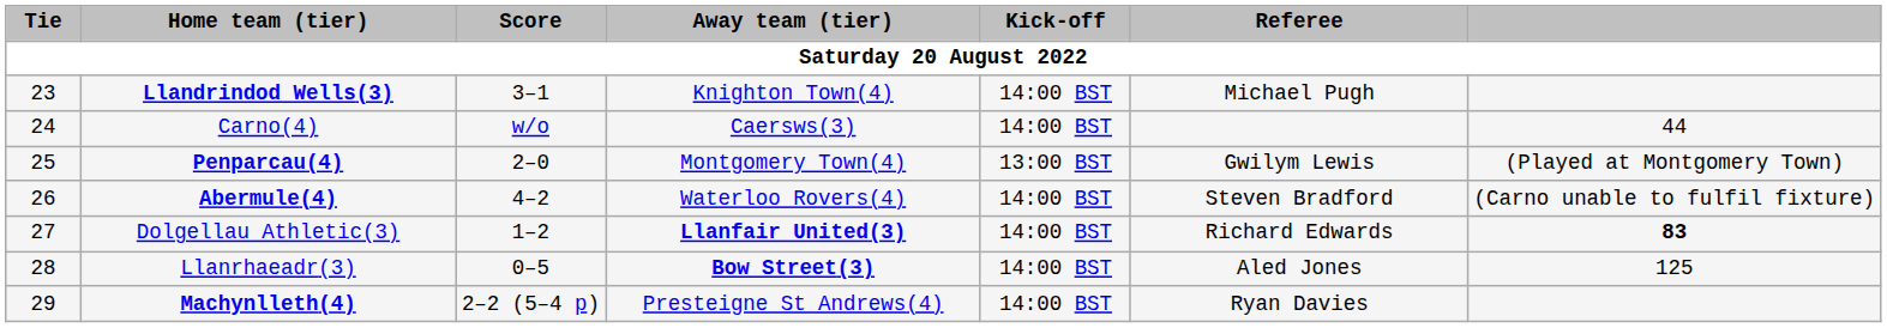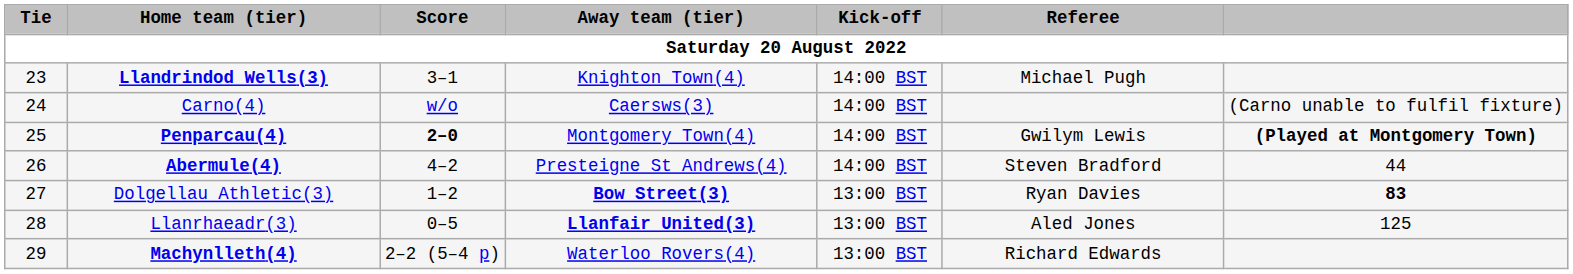 <table class="wikitable" style="width: 1050px; background:WhiteSmoke; text-align:center; font-size:90%">
 <tr>
 <td scope=col style="width:  4.00%; background:silver;"><strong>Tie</strong></td>
 <td scope=col style="width: 20.00%; background:silver;"><strong>Home team (tier)</strong></td>
 <td scope=col style="width: 8.00%; background:silver;"><strong>Score</strong></td>
 <td scope=col style="width: 20.00%; background:silver;"><strong>Away team (tier)</strong></td>
 <td scope=col style="width: 8.00%; background:silver;"><strong>Kick-off</strong></td>
 <td scope=col style="width: 18.00%; background:silver;"><strong>Referee</strong></td>
 <td scope=col style="width:  22.00%; background:silver;"><strong></strong></td>
 </tr>
 <tr>
 <td colspan=7 style= background:White><strong>Saturday 20 August 2022</strong></td>
 </tr>
 <tr>
 <td>23</td>
 <td><strong><a href='#'>Llandrindod Wells</a><a href='#'>(3)</a></strong></td>
 <td>3–1</td>
 <td><a href='#'>Knighton Town</a><a href='#'>(4)</a></td>
 <td>14:00 <a href='#'>BST</a></td>
 <td>Michael Pugh</td>
 <td></td>
 </tr>
 <tr>
 <td>24</td>
 <td><a href='#'>Carno</a><a href='#'>(4)</a></td>
 <td><a href='#'>w/o</a></td>
 <td><a href='#'>Caersws</a><a href='#'>(3)</a></td>
 <td>14:00 <a href='#'>BST</a></td>
 <td></td>
-<td>44</td>
+<td>(Carno unable to fulfil fixture)</td>
 </tr>
 <tr>
 <td>25</td>
 <td><strong><a href='#'>Penparcau</a><a href='#'>(4)</a></strong></td>
-<td>2–0</td>
+<td><strong>2–0</strong></td>
 <td><a href='#'>Montgomery Town</a><a href='#'>(4)</a></td>
-<td>13:00 <a href='#'>BST</a></td>
+<td>14:00 <a href='#'>BST</a></td>
 <td>Gwilym Lewis</td>
-<td>(Played at Montgomery Town)</td>
+<td><strong>(Played at Montgomery Town)</strong></td>
 </tr>
 <tr>
 <td>26</td>
 <td><strong><a href='#'>Abermule</a><a href='#'>(4)</a></strong></td>
 <td>4–2</td>
-<td><a href='#'>Waterloo Rovers</a><a href='#'>(4)</a></td>
+<td><a href='#'>Presteigne St Andrews</a><a href='#'>(4)</a></td>
 <td>14:00 <a href='#'>BST</a></td>
 <td>Steven Bradford</td>
-<td>(Carno unable to fulfil fixture)</td>
+<td>44</td>
 </tr>
 <tr>
 <td>27</td>
 <td><a href='#'>Dolgellau Athletic</a><a href='#'>(3)</a></td>
 <td>1–2</td>
-<td><strong><a href='#'>Llanfair United</a><a href='#'>(3)</a></strong></td>
-<td>14:00 <a href='#'>BST</a></td>
-<td>Richard Edwards</td>
+<td><strong><a href='#'>Bow Street</a><a href='#'>(3)</a></strong></td>
+<td>13:00 <a href='#'>BST</a></td>
+<td>Ryan Davies</td>
 <td><strong>83</strong></td>
 </tr>
 <tr>
 <td>28</td>
 <td><a href='#'>Llanrhaeadr</a><a href='#'>(3)</a></td>
 <td>0–5</td>
-<td><strong><a href='#'>Bow Street</a><a href='#'>(3)</a></strong></td>
-<td>14:00 <a href='#'>BST</a></td>
+<td><strong><a href='#'>Llanfair United</a><a href='#'>(3)</a></strong></td>
+<td>13:00 <a href='#'>BST</a></td>
 <td>Aled Jones</td>
 <td>125</td>
 </tr>
 <tr>
 <td>29</td>
 <td><strong><a href='#'>Machynlleth</a><a href='#'>(4)</a></strong></td>
 <td>2–2 (5–4 <a href='#'>p</a>)</td>
-<td><a href='#'>Presteigne St Andrews</a><a href='#'>(4)</a></td>
-<td>14:00 <a href='#'>BST</a></td>
-<td>Ryan Davies</td>
+<td><a href='#'>Waterloo Rovers</a><a href='#'>(4)</a></td>
+<td>13:00 <a href='#'>BST</a></td>
+<td>Richard Edwards</td>
 <td></td>
 </tr>
 </table>
